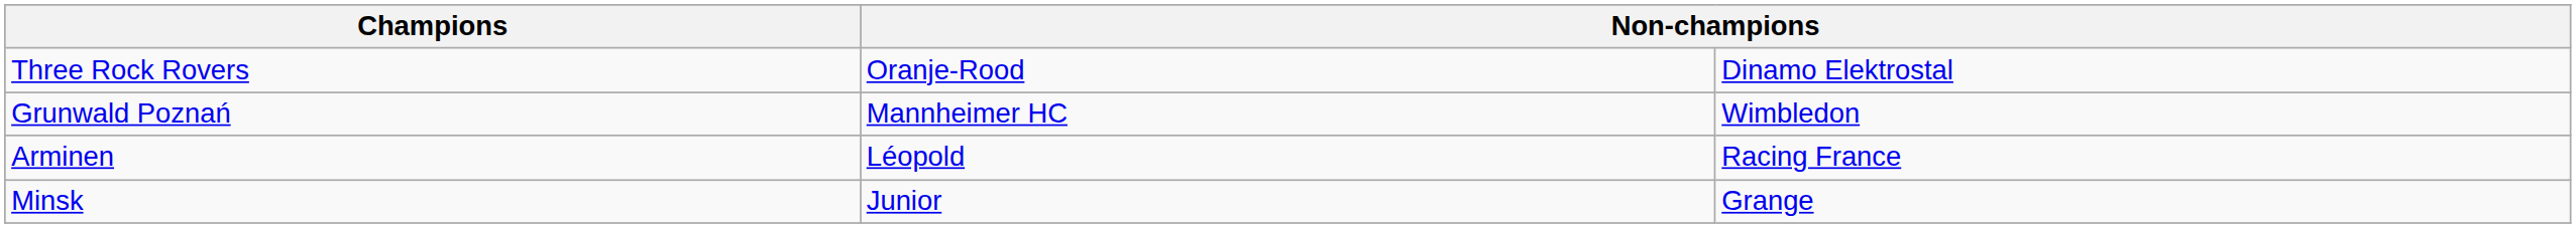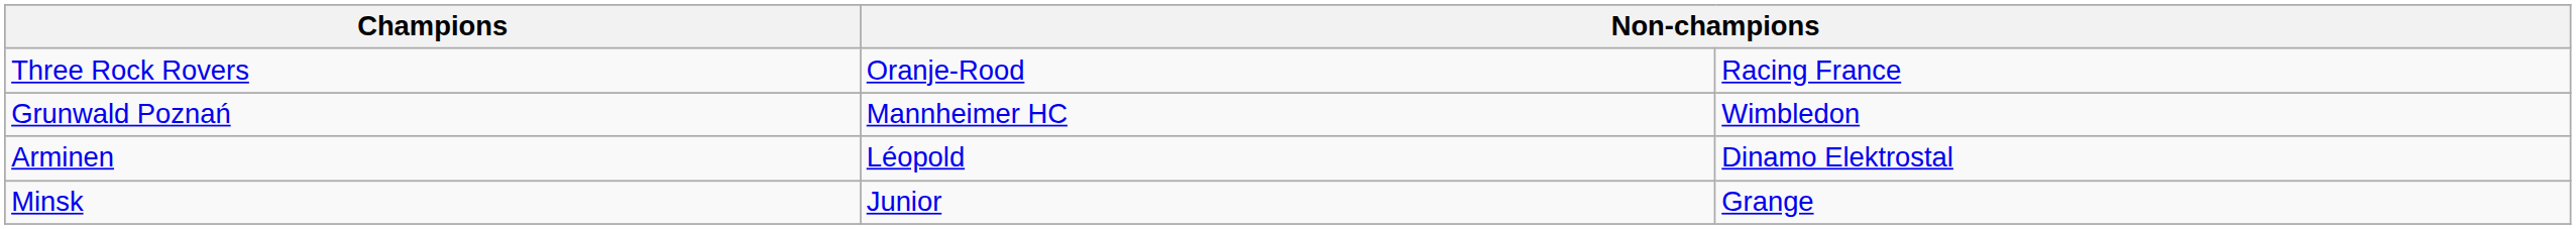 <table class="wikitable" style="table-layout:fixed;width:75%;">
 <tr>
 <th colspan=1>Champions</th>
 <th colspan=2>Non-champions</th>
 </tr>
 <tr>
 <td width=25%> <a href='#'>Three Rock Rovers</a></td>
 <td width=25%> <a href='#'>Oranje-Rood</a></td>
-<td width=25%> <a href='#'>Dinamo Elektrostal</a></td>
+<td width=25%> <a href='#'>Racing France</a></td>
 </tr>
 <tr>
 <td width=25%> <a href='#'>Grunwald Poznań</a></td>
 <td width=25%> <a href='#'>Mannheimer HC</a></td>
 <td width=25%> <a href='#'>Wimbledon</a></td>
 </tr>
 <tr>
 <td width=25%> <a href='#'>Arminen</a></td>
 <td width=25%> <a href='#'>Léopold</a></td>
-<td width=25%> <a href='#'>Racing France</a></td>
+<td width=25%> <a href='#'>Dinamo Elektrostal</a></td>
 </tr>
 <tr>
 <td width=25%> <a href='#'>Minsk</a></td>
 <td width=25%> <a href='#'>Junior</a></td>
 <td width=25%> <a href='#'>Grange</a></td>
 </tr>
 </table>
